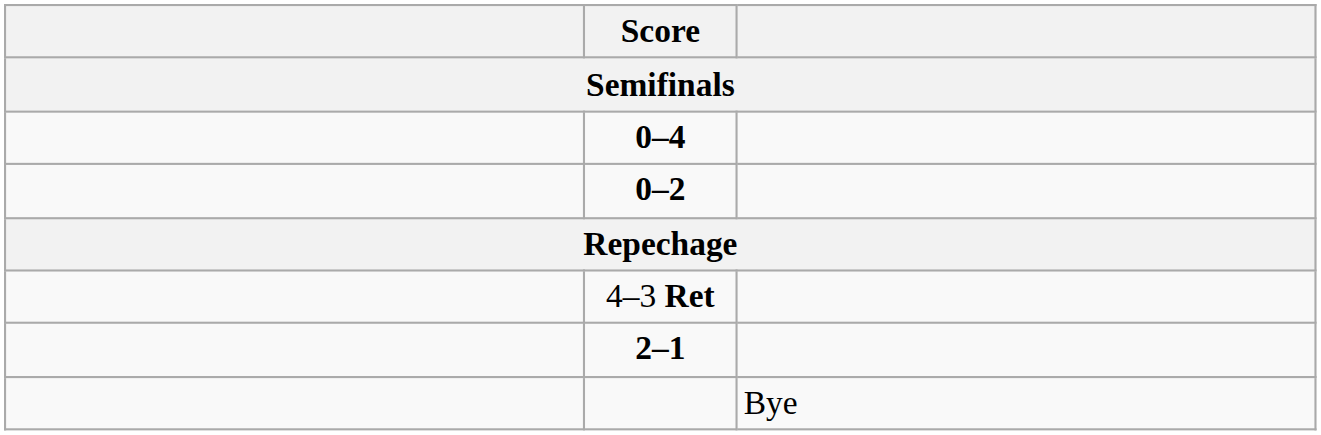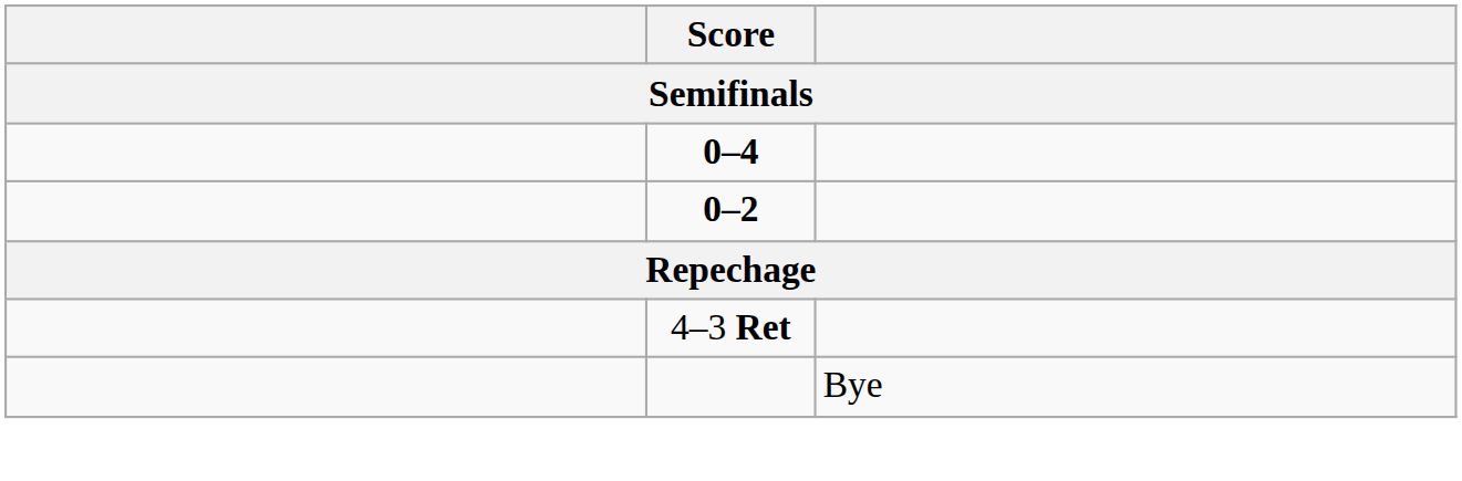 <table class="wikitable" style="text-align: left;">
 <tr>
 <th align="right" width="270"></th>
 <th width="65">Score</th>
 <th align="left" width="270"></th>
 </tr>
 <tr>
 <th colspan="3">Semifinals</th>
 </tr>
 <tr>
 <td></td>
 <td align=center><strong>0–4</strong></td>
 <td><strong></strong></td>
 </tr>
 <tr>
 <td></td>
 <td align=center><strong>0–2</strong></td>
 <td><strong></strong></td>
 </tr>
 <tr>
 <th colspan="3">Repechage</th>
 </tr>
 <tr>
 <td><strong></strong></td>
 <td align=center>4–3 <strong>Ret</strong></td>
 <td></td>
 </tr>
 <tr>
 <td><strong></strong></td>
-<td align=center><strong>2–1</strong></td>
-<td></td>
-</tr>
-<tr>
-<td><strong></strong></td>
 <td align=center></td>
 <td>Bye</td>
 </tr>
 </table>
